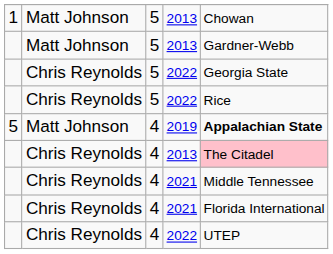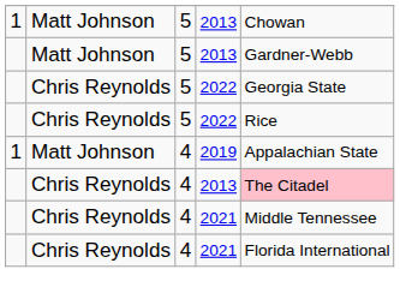 <table class="wikitable">
 <tr>
 </tr>
 <tr>
 <td>1</td>
 <td>Matt Johnson</td>
 <td>5</td>
 <td style="font-size:80%;"><a href='#'>2013</a></td>
 <td style="font-size:80%;">Chowan</td>
 </tr>
 <tr>
 <td></td>
 <td>Matt Johnson</td>
 <td>5</td>
 <td style="font-size:80%;"><a href='#'>2013</a></td>
 <td style="font-size:80%;">Gardner-Webb</td>
 </tr>
 <tr>
 <td></td>
 <td>Chris Reynolds</td>
 <td>5</td>
 <td style="font-size:80%;"><a href='#'>2022</a></td>
 <td style="font-size:80%;">Georgia State</td>
 </tr>
 <tr>
 <td></td>
 <td>Chris Reynolds</td>
 <td>5</td>
 <td style="font-size:80%;"><a href='#'>2022</a></td>
 <td style="font-size:80%;">Rice</td>
 </tr>
 <tr>
-<td>5</td>
+<td>1</td>
 <td>Matt Johnson</td>
 <td>4</td>
 <td style="font-size:80%;"><a href='#'>2019</a></td>
-<td style="font-size:80%;"><strong>Appalachian State</strong></td>
+<td style="font-size:80%;">Appalachian State</td>
 </tr>
 <tr>
 <td></td>
 <td>Chris Reynolds</td>
 <td>4</td>
 <td style="font-size:80%;"><a href='#'>2013</a></td>
 <td style="background: pink; font-size:80%;">The Citadel</td>
 </tr>
 <tr>
 <td></td>
 <td>Chris Reynolds</td>
 <td>4</td>
 <td style="font-size:80%;"><a href='#'>2021</a></td>
 <td style="font-size:80%;">Middle Tennessee</td>
 </tr>
 <tr>
 <td></td>
 <td>Chris Reynolds</td>
 <td>4</td>
 <td style="font-size:80%;"><a href='#'>2021</a></td>
 <td style="font-size:80%;">Florida International</td>
 </tr>
-<tr>
-<td></td>
-<td>Chris Reynolds</td>
-<td>4</td>
-<td style="font-size:80%;"><a href='#'>2022</a></td>
-<td style="font-size:80%;">UTEP</td>
-</tr>
 </table>
